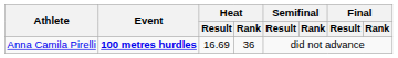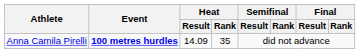 <table class="wikitable" style="font-size:90%">
 <tr>
 <th rowspan="2">Athlete</th>
 <th rowspan="2">Event</th>
 <th colspan="2">Heat</th>
 <th colspan="2">Semifinal</th>
 <th colspan="2">Final</th>
 </tr>
 <tr style="font-size:95%">
 <th>Result</th>
 <th>Rank</th>
 <th>Result</th>
 <th>Rank</th>
 <th>Result</th>
 <th>Rank</th>
 </tr>
 <tr style=text-align:center>
 <td style=text-align:left><a href='#'>Anna Camila Pirelli</a></td>
 <td style=text-align:left><strong><a href='#'>100 metres hurdles</a></strong></td>
-<td>16.69</td>
-<td>36</td>
+<td>14.09</td>
+<td>35</td>
 <td colspan=4>did not advance</td>
 </tr>
 </table>
